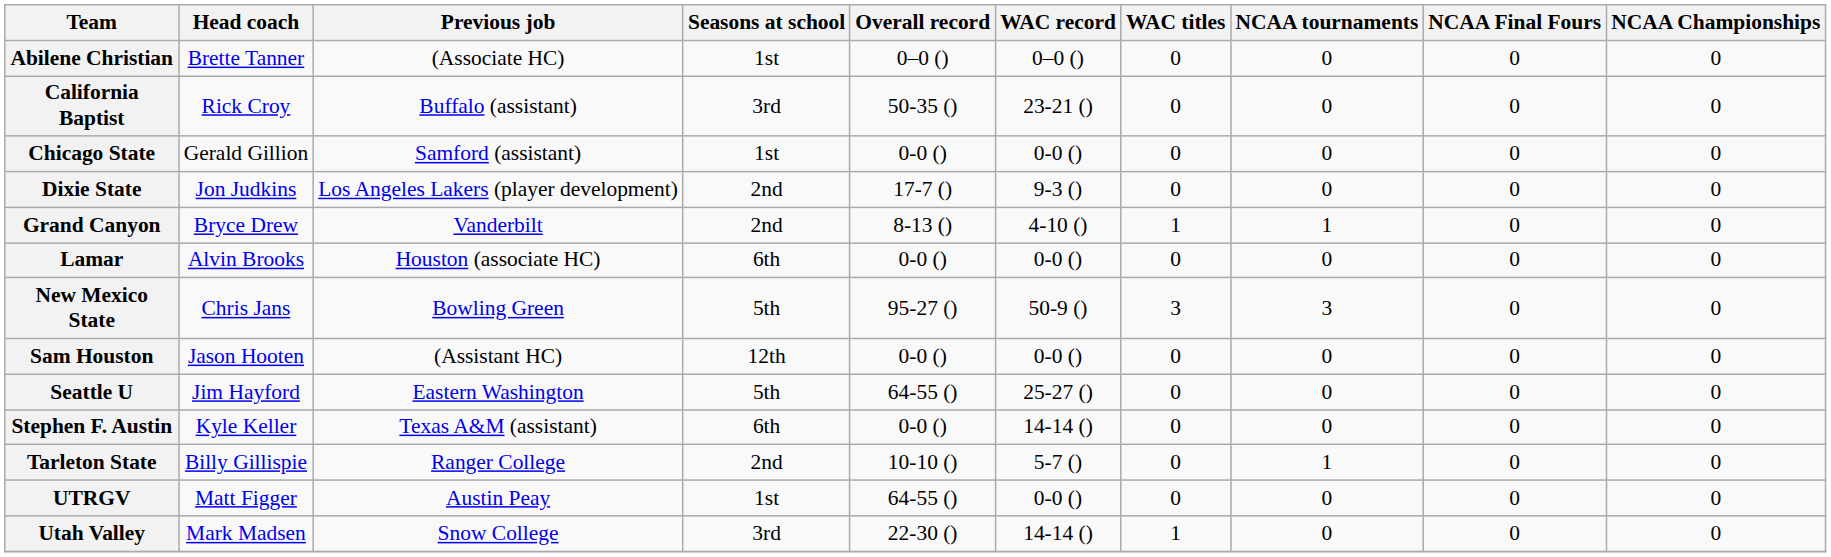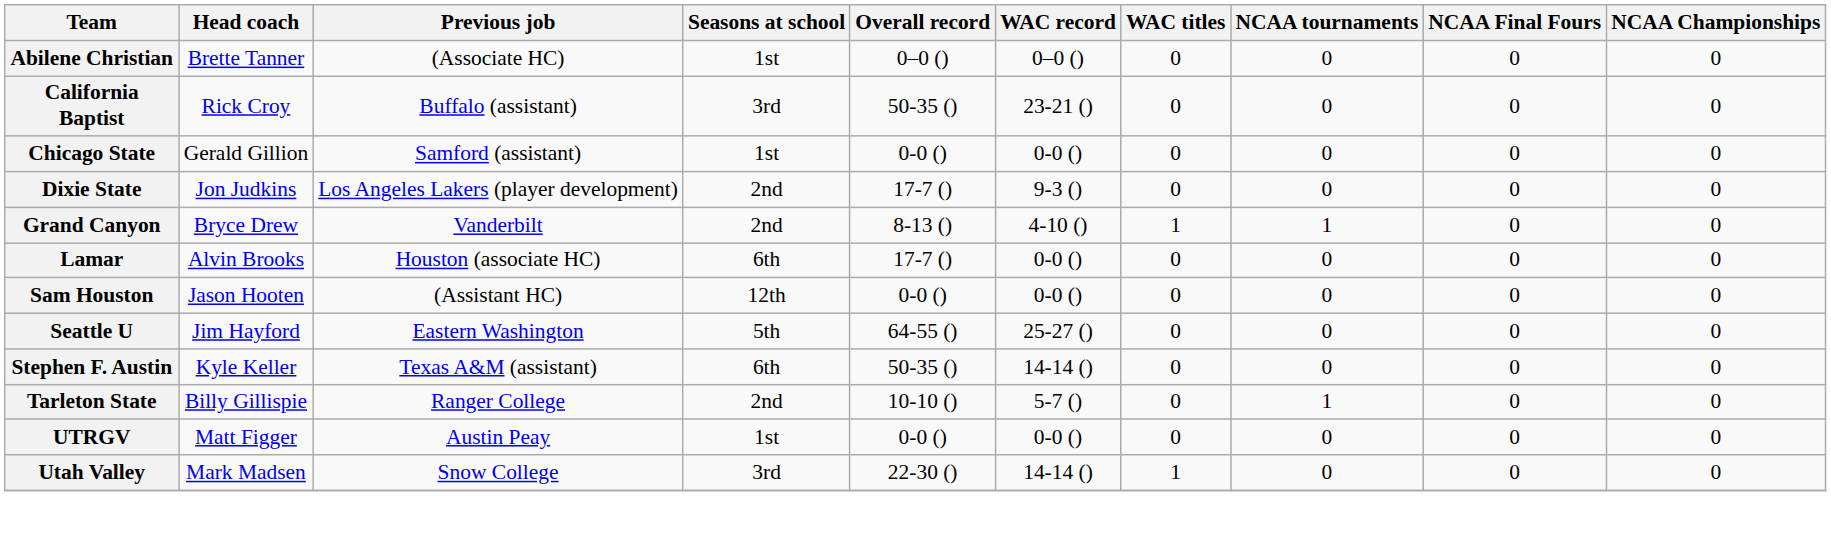 <table class="wikitable sortable" style="text-align: center;font-size:90%;">
 <tr>
 <th width="110">Team</th>
 <th>Head coach</th>
 <th>Previous job</th>
 <th>Seasons at school</th>
 <th>Overall record</th>
 <th>WAC record</th>
 <th>WAC titles</th>
 <th>NCAA tournaments</th>
 <th>NCAA Final Fours</th>
 <th>NCAA Championships</th>
 </tr>
 <tr>
 <th style=>Abilene Christian</th>
 <td><a href='#'>Brette Tanner</a></td>
 <td>(Associate HC)</td>
 <td>1st</td>
 <td>0–0 ()</td>
 <td>0–0 ()</td>
 <td>0</td>
 <td>0</td>
 <td>0</td>
 <td>0</td>
 </tr>
 <tr>
 <th style=>California Baptist</th>
 <td><a href='#'>Rick Croy</a></td>
 <td><a href='#'>Buffalo</a> (assistant)</td>
 <td>3rd</td>
 <td>50-35 ()</td>
 <td>23-21 ()</td>
 <td>0</td>
 <td>0</td>
 <td>0</td>
 <td>0</td>
 </tr>
 <tr>
 <th style=>Chicago State</th>
 <td>Gerald Gillion</td>
 <td><a href='#'>Samford</a> (assistant)</td>
 <td>1st</td>
 <td>0-0 ()</td>
 <td>0-0 ()</td>
 <td>0</td>
 <td>0</td>
 <td>0</td>
 <td>0</td>
 </tr>
 <tr>
 <th style=>Dixie State</th>
 <td><a href='#'>Jon Judkins</a></td>
 <td><a href='#'>Los Angeles Lakers</a> (player development)</td>
 <td>2nd</td>
 <td>17-7 ()</td>
 <td>9-3 ()</td>
 <td>0</td>
 <td>0</td>
 <td>0</td>
 <td>0</td>
 </tr>
 <tr>
 <th style=>Grand Canyon</th>
 <td><a href='#'>Bryce Drew</a></td>
 <td><a href='#'>Vanderbilt</a></td>
 <td>2nd</td>
 <td>8-13 ()</td>
 <td>4-10 ()</td>
 <td>1</td>
 <td>1</td>
 <td>0</td>
 <td>0</td>
 </tr>
 <tr>
 <th style=>Lamar</th>
 <td><a href='#'>Alvin Brooks</a></td>
 <td><a href='#'>Houston</a> (associate HC)</td>
 <td>6th</td>
-<td>0-0 ()</td>
+<td>17-7 ()</td>
 <td>0-0 ()</td>
 <td>0</td>
 <td>0</td>
-<td>0</td>
-<td>0</td>
-</tr>
-<tr>
-<th style=>New Mexico State</th>
-<td><a href='#'>Chris Jans</a></td>
-<td><a href='#'>Bowling Green</a></td>
-<td>5th</td>
-<td>95-27 ()</td>
-<td>50-9 ()</td>
-<td>3</td>
-<td>3</td>
 <td>0</td>
 <td>0</td>
 </tr>
 <tr>
 <th style=>Sam Houston</th>
 <td><a href='#'>Jason Hooten</a></td>
 <td>(Assistant HC)</td>
 <td>12th</td>
 <td>0-0 ()</td>
 <td>0-0 ()</td>
 <td>0</td>
 <td>0</td>
 <td>0</td>
 <td>0</td>
 </tr>
 <tr>
 <th style=>Seattle U</th>
 <td><a href='#'>Jim Hayford</a></td>
 <td><a href='#'>Eastern Washington</a></td>
 <td>5th</td>
 <td>64-55 ()</td>
 <td>25-27 ()</td>
 <td>0</td>
 <td>0</td>
 <td>0</td>
 <td>0</td>
 </tr>
 <tr>
 <th style=>Stephen F. Austin</th>
 <td><a href='#'>Kyle Keller</a></td>
 <td><a href='#'>Texas A&M</a> (assistant)</td>
 <td>6th</td>
-<td>0-0  ()</td>
+<td>50-35 ()</td>
 <td>14-14  ()</td>
 <td>0</td>
 <td>0</td>
 <td>0</td>
 <td>0</td>
 </tr>
 <tr>
 <th style=>Tarleton State</th>
 <td><a href='#'>Billy Gillispie</a></td>
 <td><a href='#'>Ranger College</a></td>
 <td>2nd</td>
 <td>10-10 ()</td>
 <td>5-7  ()</td>
 <td>0</td>
 <td>1</td>
 <td>0</td>
 <td>0</td>
 </tr>
 <tr>
 <th style=>UTRGV</th>
 <td><a href='#'>Matt Figger</a></td>
 <td><a href='#'>Austin Peay</a></td>
 <td>1st</td>
-<td>64-55 ()</td>
+<td>0-0 ()</td>
 <td>0-0  ()</td>
 <td>0</td>
 <td>0</td>
 <td>0</td>
 <td>0</td>
 </tr>
 <tr>
 <th style=>Utah Valley</th>
 <td><a href='#'>Mark Madsen</a></td>
 <td><a href='#'>Snow College</a></td>
 <td>3rd</td>
 <td>22-30 ()</td>
 <td>14-14  ()</td>
 <td>1</td>
 <td>0</td>
 <td>0</td>
 <td>0</td>
 </tr>
 <tr>
 </tr>
 </table>
